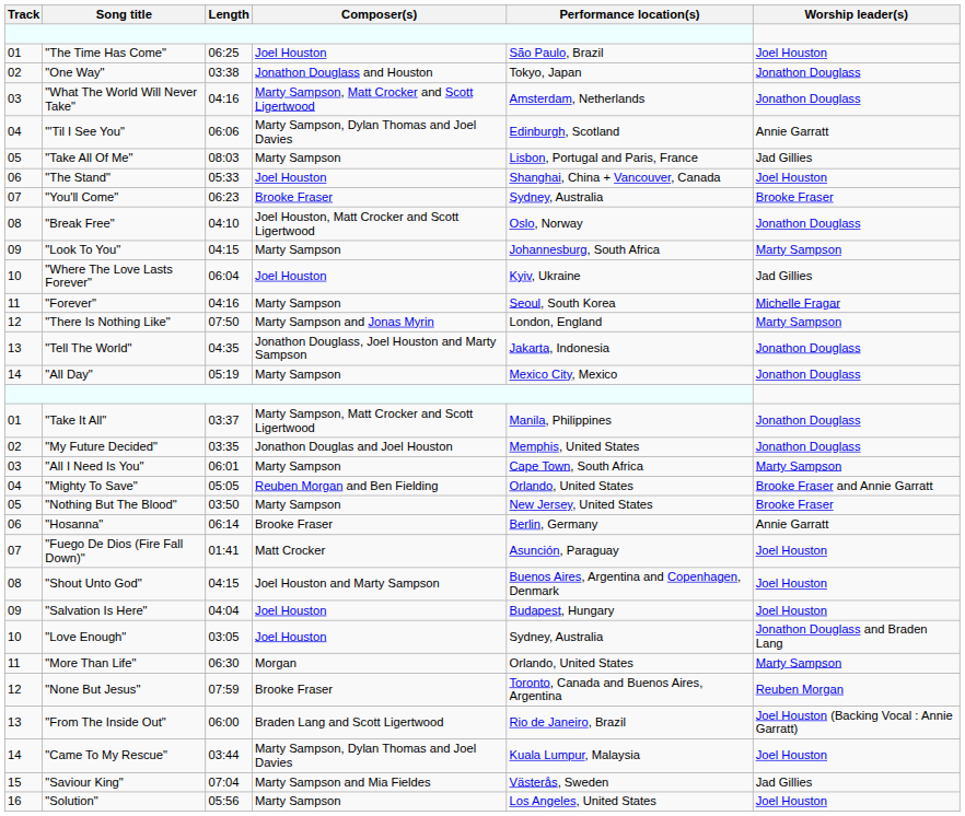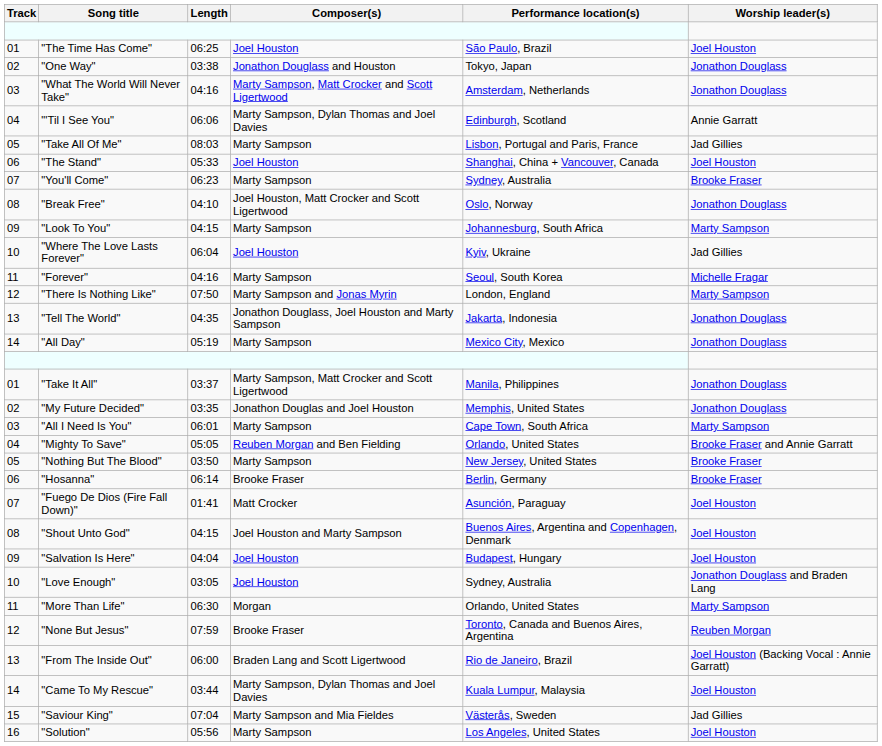 <table class="wikitable">
 <tr>
 <th>Track</th>
 <th>Song title</th>
 <th>Length</th>
 <th>Composer(s)</th>
 <th>Performance location(s)</th>
 <th>Worship leader(s)</th>
 </tr>
 <tr>
 <td colspan=5 bgcolor="#eeffff" align=center><br></td>
 </tr>
 <tr>
 <td>01</td>
 <td>"The Time Has Come"</td>
 <td>06:25</td>
 <td><a href='#'>Joel Houston</a></td>
 <td><a href='#'>São Paulo</a>, Brazil</td>
 <td><a href='#'>Joel Houston</a></td>
 </tr>
 <tr>
 <td>02</td>
 <td>"One Way"</td>
 <td>03:38</td>
 <td><a href='#'>Jonathon Douglass</a> and Houston</td>
 <td>Tokyo, Japan</td>
 <td><a href='#'>Jonathon Douglass</a></td>
 </tr>
 <tr>
 <td>03</td>
 <td>"What The World Will Never Take"</td>
 <td>04:16</td>
 <td><a href='#'>Marty Sampson</a>, <a href='#'>Matt Crocker</a> and <a href='#'>Scott Ligertwood</a></td>
 <td><a href='#'>Amsterdam</a>, Netherlands</td>
 <td><a href='#'>Jonathon Douglass</a></td>
 </tr>
 <tr>
 <td>04</td>
 <td>"'Til I See You"</td>
 <td>06:06</td>
 <td>Marty Sampson, Dylan Thomas and Joel Davies</td>
 <td><a href='#'>Edinburgh</a>, Scotland</td>
 <td>Annie Garratt</td>
 </tr>
 <tr>
 <td>05</td>
 <td>"Take All Of Me"</td>
 <td>08:03</td>
 <td>Marty Sampson</td>
 <td><a href='#'>Lisbon</a>, Portugal and Paris, France</td>
 <td>Jad Gillies</td>
 </tr>
 <tr>
 <td>06</td>
 <td>"The Stand"</td>
 <td>05:33</td>
 <td><a href='#'>Joel Houston</a></td>
 <td><a href='#'>Shanghai</a>, China + <a href='#'>Vancouver</a>, Canada</td>
 <td><a href='#'>Joel Houston</a></td>
 </tr>
 <tr>
 <td>07</td>
 <td>"You'll Come"</td>
 <td>06:23</td>
-<td><a href='#'>Brooke Fraser</a></td>
+<td>Marty Sampson</td>
 <td><a href='#'>Sydney</a>, Australia</td>
 <td><a href='#'>Brooke Fraser</a></td>
 </tr>
 <tr>
 <td>08</td>
 <td>"Break Free"</td>
 <td>04:10</td>
 <td>Joel Houston, Matt Crocker and Scott Ligertwood</td>
 <td><a href='#'>Oslo</a>, Norway</td>
 <td><a href='#'>Jonathon Douglass</a></td>
 </tr>
 <tr>
 <td>09</td>
 <td>"Look To You"</td>
 <td>04:15</td>
 <td>Marty Sampson</td>
 <td><a href='#'>Johannesburg</a>, South Africa</td>
 <td><a href='#'>Marty Sampson</a></td>
 </tr>
 <tr>
 <td>10</td>
 <td>"Where The Love Lasts Forever"</td>
 <td>06:04</td>
 <td><a href='#'>Joel Houston</a></td>
 <td><a href='#'>Kyiv</a>, Ukraine</td>
 <td>Jad Gillies</td>
 </tr>
 <tr>
 <td>11</td>
 <td>"Forever"</td>
 <td>04:16</td>
 <td>Marty Sampson</td>
 <td><a href='#'>Seoul</a>, South Korea</td>
 <td><a href='#'>Michelle Fragar</a></td>
 </tr>
 <tr>
 <td>12</td>
 <td>"There Is Nothing Like"</td>
 <td>07:50</td>
 <td>Marty Sampson and <a href='#'>Jonas Myrin</a></td>
 <td>London, England</td>
 <td><a href='#'>Marty Sampson</a></td>
 </tr>
 <tr>
 <td>13</td>
 <td>"Tell The World"</td>
 <td>04:35</td>
 <td>Jonathon Douglass, Joel Houston and Marty Sampson</td>
 <td><a href='#'>Jakarta</a>, Indonesia</td>
 <td><a href='#'>Jonathon Douglass</a></td>
 </tr>
 <tr>
 <td>14</td>
 <td>"All Day"</td>
 <td>05:19</td>
 <td>Marty Sampson</td>
 <td><a href='#'>Mexico City</a>, Mexico</td>
 <td><a href='#'>Jonathon Douglass</a></td>
 </tr>
 <tr>
 <td colspan=5 bgcolor="#eeffff" align=center><br></td>
 </tr>
 <tr>
 <td>01</td>
 <td>"Take It All"</td>
 <td>03:37</td>
 <td>Marty Sampson, Matt Crocker and Scott Ligertwood</td>
 <td><a href='#'>Manila</a>, Philippines</td>
 <td><a href='#'>Jonathon Douglass</a></td>
 </tr>
 <tr>
 <td>02</td>
 <td>"My Future Decided"</td>
 <td>03:35</td>
 <td>Jonathon Douglas and Joel Houston</td>
 <td><a href='#'>Memphis</a>, United States</td>
 <td><a href='#'>Jonathon Douglass</a></td>
 </tr>
 <tr>
 <td>03</td>
 <td>"All I Need Is You"</td>
 <td>06:01</td>
 <td>Marty Sampson</td>
 <td><a href='#'>Cape Town</a>, South Africa</td>
 <td><a href='#'>Marty Sampson</a></td>
 </tr>
 <tr>
 <td>04</td>
 <td>"Mighty To Save"</td>
 <td>05:05</td>
 <td><a href='#'>Reuben Morgan</a> and Ben Fielding</td>
 <td><a href='#'>Orlando</a>, United States</td>
 <td><a href='#'>Brooke Fraser</a> and Annie Garratt</td>
 </tr>
 <tr>
 <td>05</td>
 <td>"Nothing But The Blood"</td>
 <td>03:50</td>
 <td>Marty Sampson</td>
 <td><a href='#'>New Jersey</a>, United States</td>
 <td><a href='#'>Brooke Fraser</a></td>
 </tr>
 <tr>
 <td>06</td>
 <td>"Hosanna"</td>
 <td>06:14</td>
 <td>Brooke Fraser</td>
 <td><a href='#'>Berlin</a>, Germany</td>
-<td>Annie Garratt</td>
+<td><a href='#'>Brooke Fraser</a></td>
 </tr>
 <tr>
 <td>07</td>
 <td>"Fuego De Dios (Fire Fall Down)"</td>
 <td>01:41</td>
 <td>Matt Crocker</td>
 <td><a href='#'>Asunción</a>, Paraguay</td>
 <td><a href='#'>Joel Houston</a></td>
 </tr>
 <tr>
 <td>08</td>
 <td>"Shout Unto God"</td>
 <td>04:15</td>
 <td>Joel Houston and Marty Sampson</td>
 <td><a href='#'>Buenos Aires</a>, Argentina and <a href='#'>Copenhagen</a>, Denmark</td>
 <td><a href='#'>Joel Houston</a></td>
 </tr>
 <tr>
 <td>09</td>
 <td>"Salvation Is Here"</td>
 <td>04:04</td>
 <td><a href='#'>Joel Houston</a></td>
 <td><a href='#'>Budapest</a>, Hungary</td>
 <td><a href='#'>Joel Houston</a></td>
 </tr>
 <tr>
 <td>10</td>
 <td>"Love Enough"</td>
 <td>03:05</td>
 <td><a href='#'>Joel Houston</a></td>
 <td>Sydney, Australia</td>
 <td><a href='#'>Jonathon Douglass</a> and Braden Lang</td>
 </tr>
 <tr>
 <td>11</td>
 <td>"More Than Life"</td>
 <td>06:30</td>
 <td>Morgan</td>
 <td>Orlando, United States</td>
 <td><a href='#'>Marty Sampson</a></td>
 </tr>
 <tr>
 <td>12</td>
 <td>"None But Jesus"</td>
 <td>07:59</td>
 <td>Brooke Fraser</td>
 <td><a href='#'>Toronto</a>, Canada and Buenos Aires, Argentina</td>
 <td><a href='#'>Reuben Morgan</a></td>
 </tr>
 <tr>
 <td>13</td>
 <td>"From The Inside Out"</td>
 <td>06:00</td>
 <td>Braden Lang and Scott Ligertwood</td>
 <td><a href='#'>Rio de Janeiro</a>, Brazil</td>
 <td><a href='#'>Joel Houston</a> (Backing Vocal : Annie Garratt)</td>
 </tr>
 <tr>
 <td>14</td>
 <td>"Came To My Rescue"</td>
 <td>03:44</td>
 <td>Marty Sampson, Dylan Thomas and Joel Davies</td>
 <td><a href='#'>Kuala Lumpur</a>, Malaysia</td>
 <td><a href='#'>Joel Houston</a></td>
 </tr>
 <tr>
 <td>15</td>
 <td>"Saviour King"</td>
 <td>07:04</td>
 <td>Marty Sampson and Mia Fieldes</td>
 <td><a href='#'>Västerås</a>, Sweden</td>
 <td>Jad Gillies</td>
 </tr>
 <tr>
 <td>16</td>
 <td>"Solution"</td>
 <td>05:56</td>
 <td>Marty Sampson</td>
 <td><a href='#'>Los Angeles</a>, United States</td>
 <td><a href='#'>Joel Houston</a></td>
 </tr>
 </table>
